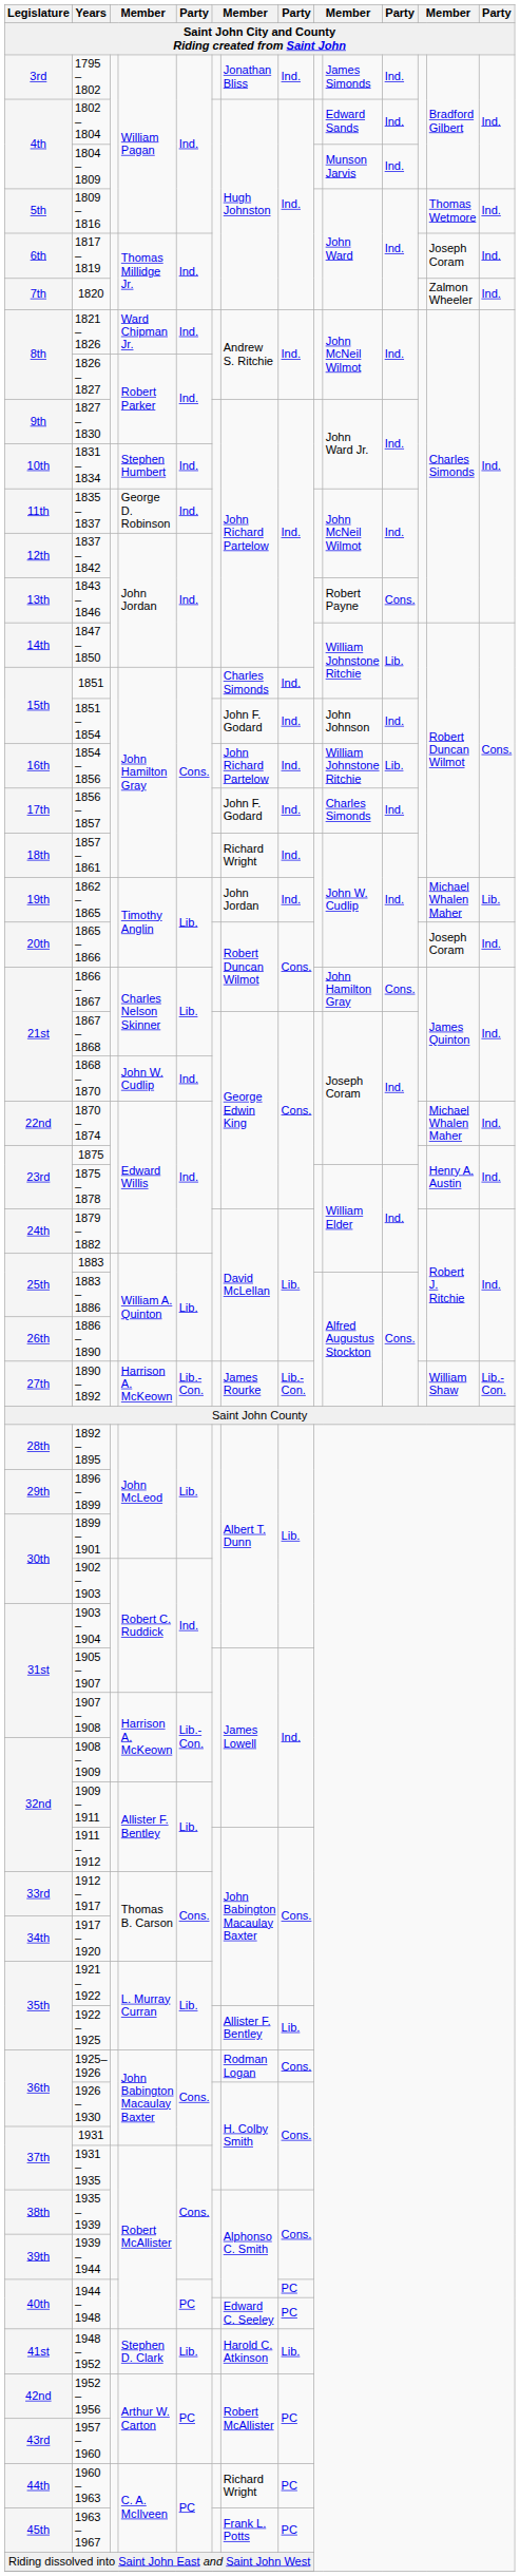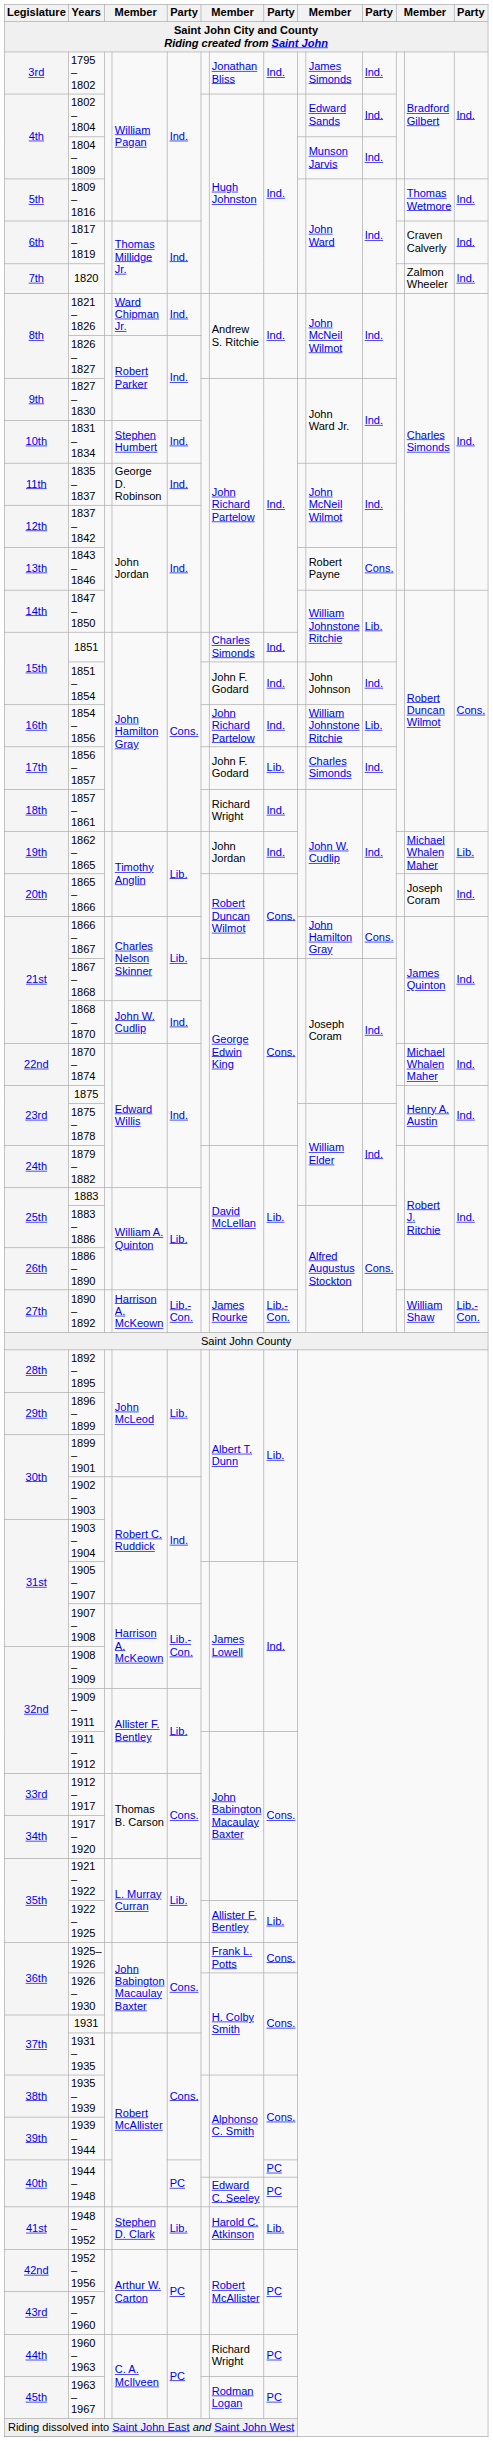 <table class="wikitable">
 <tr>
 <th>Legislature</th>
 <th style="width: 80px;">Years</th>
 <th colspan="2">Member</th>
 <th>Party</th>
 <th colspan="2">Member</th>
 <th>Party</th>
 <th colspan="2">Member</th>
 <th>Party</th>
 <th colspan="2">Member</th>
 <th>Party</th>
 </tr>
 <tr>
 <td bgcolor="#F0F0F0" colspan="14" align="center"><strong>Saint John City and County</strong><br><strong><em>Riding created from<em> <a href='#'>Saint John</a><strong></td>
 </tr>
 <tr>
 <td bgcolor="whitesmoke" align="center"><a href='#'>3rd</a></td>
 <td>1795 – 1802</td>
 <td rowspan="4" >   </td>
 <td rowspan="4"><a href='#'>William Pagan</a></td>
 <td rowspan="4"><a href='#'>Ind.</a></td>
 <td>   </td>
 <td><a href='#'>Jonathan Bliss</a></td>
 <td><a href='#'>Ind.</a></td>
 <td>   </td>
 <td><a href='#'>James Simonds</a></td>
 <td><a href='#'>Ind.</a></td>
 <td rowspan="3" >   </td>
 <td rowspan="3"><a href='#'>Bradford Gilbert</a></td>
 <td rowspan="3"><a href='#'>Ind.</a></td>
 </tr>
 <tr>
 <td bgcolor="whitesmoke" align="center" rowspan="2"><a href='#'>4th</a></td>
 <td>1802 – 1804</td>
 <td rowspan="5" >   </td>
 <td rowspan="5"><a href='#'>Hugh Johnston</a></td>
 <td rowspan="5"><a href='#'>Ind.</a></td>
 <td>   </td>
 <td><a href='#'>Edward Sands</a></td>
 <td><a href='#'>Ind.</a></td>
 </tr>
 <tr>
 <td>1804 – 1809</td>
 <td>   </td>
 <td><a href='#'>Munson Jarvis</a></td>
 <td><a href='#'>Ind.</a></td>
 </tr>
 <tr>
 <td bgcolor="whitesmoke" align="center"><a href='#'>5th</a></td>
 <td>1809 – 1816</td>
 <td rowspan="3" >   </td>
 <td rowspan="3"><a href='#'>John Ward</a></td>
 <td rowspan="3"><a href='#'>Ind.</a></td>
 <td>   </td>
 <td><a href='#'>Thomas Wetmore</a></td>
 <td><a href='#'>Ind.</a></td>
 </tr>
 <tr>
 <td bgcolor="whitesmoke" align="center"><a href='#'>6th</a></td>
 <td>1817 – 1819</td>
 <td rowspan="2" >   </td>
 <td rowspan="2"><a href='#'>Thomas Millidge Jr.</a></td>
 <td rowspan="2"><a href='#'>Ind.</a></td>
 <td>   </td>
-<td>Joseph Coram</td>
+<td>Craven Calverly</td>
 <td><a href='#'>Ind.</a></td>
 </tr>
 <tr>
 <td bgcolor="whitesmoke" align="center"><a href='#'>7th</a></td>
 <td align="center">1820</td>
 <td>   </td>
 <td>Zalmon Wheeler</td>
 <td><a href='#'>Ind.</a></td>
 </tr>
 <tr>
 <td bgcolor="whitesmoke" align="center" rowspan="2"><a href='#'>8th</a></td>
 <td>1821 – 1826</td>
 <td>   </td>
 <td><a href='#'>Ward Chipman Jr.</a></td>
 <td><a href='#'>Ind.</a></td>
 <td rowspan="2" >   </td>
 <td rowspan="2">Andrew S. Ritchie</td>
 <td rowspan="2"><a href='#'>Ind.</a></td>
 <td rowspan="2" >   </td>
 <td rowspan="2"><a href='#'>John McNeil Wilmot</a></td>
 <td rowspan="2"><a href='#'>Ind.</a></td>
 <td rowspan="7" >   </td>
 <td rowspan="7"><a href='#'>Charles Simonds</a></td>
 <td rowspan="7"><a href='#'>Ind.</a></td>
 </tr>
 <tr>
 <td>1826 – 1827</td>
 <td rowspan="2" >   </td>
 <td rowspan="2"><a href='#'>Robert Parker</a></td>
 <td rowspan="2"><a href='#'>Ind.</a></td>
 </tr>
 <tr>
 <td bgcolor="whitesmoke" align="center"><a href='#'>9th</a></td>
 <td>1827 – 1830</td>
 <td rowspan="6" >   </td>
 <td rowspan="6"><a href='#'>John Richard Partelow</a></td>
 <td rowspan="6"><a href='#'>Ind.</a></td>
 <td rowspan="2" >   </td>
 <td rowspan="2">John Ward Jr.</td>
 <td rowspan="2"><a href='#'>Ind.</a></td>
 </tr>
 <tr>
 <td bgcolor="whitesmoke" align="center"><a href='#'>10th</a></td>
 <td>1831 – 1834</td>
 <td>   </td>
 <td><a href='#'>Stephen Humbert</a></td>
 <td><a href='#'>Ind.</a></td>
 </tr>
 <tr>
 <td bgcolor="whitesmoke" align="center"><a href='#'>11th</a></td>
 <td>1835 – 1837</td>
 <td>   </td>
 <td>George D. Robinson</td>
 <td><a href='#'>Ind.</a></td>
 <td rowspan="2" >   </td>
 <td rowspan="2"><a href='#'>John McNeil Wilmot</a></td>
 <td rowspan="2"><a href='#'>Ind.</a></td>
 </tr>
 <tr>
 <td bgcolor="whitesmoke" align="center"><a href='#'>12th</a></td>
 <td>1837 – 1842</td>
 <td rowspan="3" >   </td>
 <td rowspan="3">John Jordan</td>
 <td rowspan="3"><a href='#'>Ind.</a></td>
 </tr>
 <tr>
 <td bgcolor="whitesmoke" align="center"><a href='#'>13th</a></td>
 <td>1843 – 1846</td>
 <td>   </td>
 <td>Robert Payne</td>
 <td><a href='#'>Cons.</a></td>
 </tr>
 <tr>
 <td bgcolor="whitesmoke" align="center"><a href='#'>14th</a></td>
 <td>1847 – 1850</td>
 <td rowspan="2" >   </td>
 <td rowspan="2"><a href='#'>William Johnstone Ritchie</a></td>
 <td rowspan="2"><a href='#'>Lib.</a></td>
 <td rowspan="6" >   </td>
 <td rowspan="6"><a href='#'>Robert Duncan Wilmot</a></td>
 <td rowspan="6"><a href='#'>Cons.</a></td>
 </tr>
 <tr>
 <td bgcolor="whitesmoke" align="center" rowspan="2"><a href='#'>15th</a></td>
 <td align="center">1851</td>
 <td rowspan="5" >   </td>
 <td rowspan="5"><a href='#'>John Hamilton Gray</a></td>
 <td rowspan="5"><a href='#'>Cons.</a></td>
 <td>   </td>
 <td><a href='#'>Charles Simonds</a></td>
 <td><a href='#'>Ind.</a></td>
 </tr>
 <tr>
 <td>1851 – 1854</td>
 <td>   </td>
 <td>John F. Godard</td>
 <td><a href='#'>Ind.</a></td>
 <td>   </td>
 <td>John Johnson</td>
 <td><a href='#'>Ind.</a></td>
 </tr>
 <tr>
 <td bgcolor="whitesmoke" align="center"><a href='#'>16th</a></td>
 <td>1854 – 1856</td>
 <td>   </td>
 <td><a href='#'>John Richard Partelow</a></td>
 <td><a href='#'>Ind.</a></td>
 <td>   </td>
 <td><a href='#'>William Johnstone Ritchie</a></td>
 <td><a href='#'>Lib.</a></td>
 </tr>
 <tr>
 <td bgcolor="whitesmoke" align="center"><a href='#'>17th</a></td>
 <td>1856 – 1857</td>
 <td>   </td>
 <td>John F. Godard</td>
-<td><a href='#'>Ind.</a></td>
+<td><a href='#'>Lib.</a></td>
 <td>   </td>
 <td><a href='#'>Charles Simonds</a></td>
 <td><a href='#'>Ind.</a></td>
 </tr>
 <tr>
 <td bgcolor="whitesmoke" align="center"><a href='#'>18th</a></td>
 <td>1857 – 1861</td>
 <td>   </td>
 <td>Richard Wright</td>
 <td><a href='#'>Ind.</a></td>
 <td rowspan="3" >   </td>
 <td rowspan="3"><a href='#'>John W. Cudlip</a></td>
 <td rowspan="3"><a href='#'>Ind.</a></td>
 </tr>
 <tr>
 <td bgcolor="whitesmoke" align="center"><a href='#'>19th</a></td>
 <td>1862 – 1865</td>
 <td rowspan="2" >   </td>
 <td rowspan="2"><a href='#'>Timothy Anglin</a></td>
 <td rowspan="2"><a href='#'>Lib.</a></td>
 <td>   </td>
 <td>John Jordan</td>
 <td><a href='#'>Ind.</a></td>
 <td>   </td>
 <td><a href='#'>Michael Whalen Maher</a></td>
 <td><a href='#'>Lib.</a></td>
 </tr>
 <tr>
 <td bgcolor="whitesmoke" align="center"><a href='#'>20th</a></td>
 <td>1865 – 1866</td>
 <td rowspan="2" >   </td>
 <td rowspan="2"><a href='#'>Robert Duncan Wilmot</a></td>
 <td rowspan="2"><a href='#'>Cons.</a></td>
 <td>   </td>
 <td>Joseph Coram</td>
 <td><a href='#'>Ind.</a></td>
 </tr>
 <tr>
 <td bgcolor="whitesmoke" align="center" rowspan="3"><a href='#'>21st</a></td>
 <td>1866 – 1867</td>
 <td rowspan="2" >   </td>
 <td rowspan="2"><a href='#'>Charles Nelson Skinner</a></td>
 <td rowspan="2"><a href='#'>Lib.</a></td>
 <td>   </td>
 <td><a href='#'>John Hamilton Gray</a></td>
 <td><a href='#'>Cons.</a></td>
 <td rowspan="3" >   </td>
 <td rowspan="3"><a href='#'>James Quinton</a></td>
 <td rowspan="3"><a href='#'>Ind.</a></td>
 </tr>
 <tr>
 <td>1867 – 1868</td>
 <td rowspan="5" >   </td>
 <td rowspan="5"><a href='#'>George Edwin King</a></td>
 <td rowspan="5"><a href='#'>Cons.</a></td>
 <td rowspan="4" >   </td>
 <td rowspan="4">Joseph Coram</td>
 <td rowspan="4"><a href='#'>Ind.</a></td>
 </tr>
 <tr>
 <td>1868 – 1870</td>
 <td>   </td>
 <td><a href='#'>John W. Cudlip</a></td>
 <td><a href='#'>Ind.</a></td>
 </tr>
 <tr>
 <td bgcolor="whitesmoke" align="center"><a href='#'>22nd</a></td>
 <td>1870 – 1874</td>
 <td rowspan="4" >   </td>
 <td rowspan="4"><a href='#'>Edward Willis</a></td>
 <td rowspan="4"><a href='#'>Ind.</a></td>
 <td>   </td>
 <td><a href='#'>Michael Whalen Maher</a></td>
 <td><a href='#'>Ind.</a></td>
 </tr>
 <tr>
 <td bgcolor="whitesmoke" align="center" rowspan="2"><a href='#'>23rd</a></td>
 <td align="center">1875</td>
 <td rowspan="2" >   </td>
 <td rowspan="2"><a href='#'>Henry A. Austin</a></td>
 <td rowspan="2"><a href='#'>Ind.</a></td>
 </tr>
 <tr>
 <td>1875 – 1878</td>
 <td rowspan="3" >   </td>
 <td rowspan="3"><a href='#'>William Elder</a></td>
 <td rowspan="3"><a href='#'>Ind.</a></td>
 </tr>
 <tr>
 <td bgcolor="whitesmoke" align="center"><a href='#'>24th</a></td>
 <td>1879 – 1882</td>
 <td rowspan="4" >   </td>
 <td rowspan="4"><a href='#'>David McLellan</a></td>
 <td rowspan="4"><a href='#'>Lib.</a></td>
 <td rowspan="4" >   </td>
 <td rowspan="4"><a href='#'>Robert J. Ritchie</a></td>
 <td rowspan="4"><a href='#'>Ind.</a></td>
 </tr>
 <tr>
 <td bgcolor="whitesmoke" align="center" rowspan="2"><a href='#'>25th</a></td>
 <td align="center">1883</td>
 <td rowspan="3" >   </td>
 <td rowspan="3"><a href='#'>William A. Quinton</a></td>
 <td rowspan="3"><a href='#'>Lib.</a></td>
 </tr>
 <tr>
 <td>1883 – 1886</td>
 <td rowspan="3" >   </td>
 <td rowspan="3"><a href='#'>Alfred Augustus Stockton</a></td>
 <td rowspan="3"><a href='#'>Cons.</a></td>
 </tr>
 <tr>
 <td bgcolor="whitesmoke" align="center"><a href='#'>26th</a></td>
 <td>1886 – 1890</td>
 </tr>
 <tr>
 <td bgcolor="whitesmoke" align="center"><a href='#'>27th</a></td>
 <td>1890 – 1892</td>
 <td>   </td>
 <td><a href='#'>Harrison A. McKeown</a></td>
 <td><a href='#'>Lib.-Con.</a></td>
 <td>   </td>
 <td><a href='#'>James Rourke</a></td>
 <td><a href='#'>Lib.-Con.</a></td>
 <td>   </td>
 <td><a href='#'>William Shaw</a></td>
 <td><a href='#'>Lib.-Con.</a></td>
 </tr>
 <tr>
 <td bgcolor="#F0F0F0" colspan="14" align="center"></strong>Saint John County<strong></td>
 </tr>
 <tr>
 <td bgcolor="whitesmoke" align="center"><a href='#'>28th</a></td>
 <td>1892 – 1895</td>
 <td rowspan="3" >   </td>
 <td rowspan="3"><a href='#'>John McLeod</a></td>
 <td rowspan="3"><a href='#'>Lib.</a></td>
 <td rowspan="5" >   </td>
 <td rowspan="5"><a href='#'>Albert T. Dunn</a></td>
 <td rowspan="5"><a href='#'>Lib.</a></td>
 </tr>
 <tr>
 <td bgcolor="whitesmoke" align="center"><a href='#'>29th</a></td>
 <td>1896 – 1899</td>
 </tr>
 <tr>
 <td bgcolor="whitesmoke" align="center" rowspan="2"><a href='#'>30th</a></td>
 <td>1899 – 1901</td>
 </tr>
 <tr>
 <td>1902 – 1903</td>
 <td rowspan="3" >   </td>
 <td rowspan="3"><a href='#'>Robert C. Ruddick</a></td>
 <td rowspan="3"><a href='#'>Ind.</a></td>
 </tr>
 <tr>
 <td bgcolor="whitesmoke" align="center" rowspan="3"><a href='#'>31st</a></td>
 <td>1903 – 1904</td>
 </tr>
 <tr>
 <td>1905 – 1907</td>
 <td rowspan="4" >   </td>
 <td rowspan="4"><a href='#'>James Lowell</a></td>
 <td rowspan="4"><a href='#'>Ind.</a></td>
 </tr>
 <tr>
 <td>1907 – 1908</td>
 <td rowspan="2" >   </td>
 <td rowspan="2"><a href='#'>Harrison A. McKeown</a></td>
 <td rowspan="2"><a href='#'>Lib.-Con.</a></td>
 </tr>
 <tr>
 <td bgcolor="whitesmoke" align="center" rowspan="3"><a href='#'>32nd</a></td>
 <td>1908 – 1909</td>
 </tr>
 <tr>
 <td>1909 – 1911</td>
 <td rowspan="2" >   </td>
 <td rowspan="2"><a href='#'>Allister F. Bentley</a></td>
 <td rowspan="2"><a href='#'>Lib.</a></td>
 </tr>
 <tr>
 <td>1911 – 1912</td>
 <td rowspan="4" >   </td>
 <td rowspan="4"><a href='#'>John Babington Macaulay Baxter</a></td>
 <td rowspan="4"><a href='#'>Cons.</a></td>
 </tr>
 <tr>
 <td bgcolor="whitesmoke" align="center"><a href='#'>33rd</a></td>
 <td>1912 – 1917</td>
 <td rowspan="2" >   </td>
 <td rowspan="2">Thomas B. Carson</td>
 <td rowspan="2"><a href='#'>Cons.</a></td>
 </tr>
 <tr>
 <td bgcolor="whitesmoke" align="center"><a href='#'>34th</a></td>
 <td>1917 – 1920</td>
 </tr>
 <tr>
 <td bgcolor="whitesmoke" align="center" rowspan="2"><a href='#'>35th</a></td>
 <td>1921 – 1922</td>
 <td rowspan="2" >   </td>
 <td rowspan="2"><a href='#'>L. Murray Curran</a></td>
 <td rowspan="2"><a href='#'>Lib.</a></td>
 </tr>
 <tr>
 <td>1922 – 1925</td>
 <td>   </td>
 <td><a href='#'>Allister F. Bentley</a></td>
 <td><a href='#'>Lib.</a></td>
 </tr>
 <tr>
 <td bgcolor="whitesmoke" align="center" rowspan="2"><a href='#'>36th</a></td>
 <td>1925– 1926</td>
 <td rowspan="3" >   </td>
 <td rowspan="3"><a href='#'>John Babington Macaulay Baxter</a></td>
 <td rowspan="3"><a href='#'>Cons.</a></td>
 <td>   </td>
-<td><a href='#'>Rodman Logan</a></td>
+<td><a href='#'>Frank L. Potts</a></td>
 <td><a href='#'>Cons.</a></td>
 </tr>
 <tr>
 <td>1926 – 1930</td>
 <td rowspan="3" >   </td>
 <td rowspan="3"><a href='#'>H. Colby Smith</a></td>
 <td rowspan="3"><a href='#'>Cons.</a></td>
 </tr>
 <tr>
 <td bgcolor="whitesmoke" align="center" rowspan="2"><a href='#'>37th</a></td>
 <td align="center">1931</td>
 </tr>
 <tr>
 <td>1931 – 1935</td>
 <td rowspan="3" >   </td>
 <td rowspan="5"><a href='#'>Robert McAllister</a></td>
 <td rowspan="3"><a href='#'>Cons.</a></td>
 </tr>
 <tr>
 <td bgcolor="whitesmoke" align="center"><a href='#'>38th</a></td>
 <td>1935 – 1939</td>
 <td rowspan="3" >   </td>
 <td rowspan="3"><a href='#'>Alphonso C. Smith</a></td>
 <td rowspan="2"><a href='#'>Cons.</a></td>
 </tr>
 <tr>
 <td bgcolor="whitesmoke" align="center"><a href='#'>39th</a></td>
 <td>1939 – 1944</td>
 </tr>
 <tr>
 <td bgcolor="whitesmoke" align="center" rowspan="2"><a href='#'>40th</a></td>
 <td rowspan="2">1944 – 1948</td>
 <td rowspan="2" >   </td>
 <td rowspan="2"><a href='#'>PC</a></td>
 <td><a href='#'>PC</a></td>
 </tr>
 <tr>
 <td>   </td>
 <td><a href='#'>Edward C. Seeley</a></td>
 <td><a href='#'>PC</a></td>
 </tr>
 <tr>
 <td bgcolor="whitesmoke" align="center"><a href='#'>41st</a></td>
 <td>1948 – 1952</td>
 <td>   </td>
 <td><a href='#'>Stephen D. Clark</a></td>
 <td><a href='#'>Lib.</a></td>
 <td>   </td>
 <td><a href='#'>Harold C. Atkinson</a></td>
 <td><a href='#'>Lib.</a></td>
 </tr>
 <tr>
 <td bgcolor="whitesmoke" align="center"><a href='#'>42nd</a></td>
 <td>1952 – 1956</td>
 <td rowspan="2" >   </td>
 <td rowspan="2"><a href='#'>Arthur W. Carton</a></td>
 <td rowspan="2"><a href='#'>PC</a></td>
 <td rowspan="2" >   </td>
 <td rowspan="2"><a href='#'>Robert McAllister</a></td>
 <td rowspan="2"><a href='#'>PC</a></td>
 </tr>
 <tr>
 <td bgcolor="whitesmoke" align="center"><a href='#'>43rd</a></td>
 <td>1957 – 1960</td>
 </tr>
 <tr>
 <td bgcolor="whitesmoke" align="center"><a href='#'>44th</a></td>
 <td>1960 – 1963</td>
 <td rowspan="2" >   </td>
 <td rowspan="2"><a href='#'>C. A. McIlveen</a></td>
 <td rowspan="2"><a href='#'>PC</a></td>
 <td>   </td>
 <td>Richard Wright</td>
 <td><a href='#'>PC</a></td>
 </tr>
 <tr>
 <td bgcolor="whitesmoke" align="center"><a href='#'>45th</a></td>
 <td>1963 – 1967</td>
 <td>   </td>
-<td><a href='#'>Frank L. Potts</a></td>
+<td><a href='#'>Rodman Logan</a></td>
 <td><a href='#'>PC</a></td>
 </tr>
 <tr>
 <td bgcolor="#F0F0F0" colspan="8" align="center"></em></strong>Riding dissolved into</em> <a href='#'>Saint John East</a> <em>and</em> <a href='#'>Saint John West</a></strong></td>
 </tr>
 <tr>
 </tr>
 </table>
